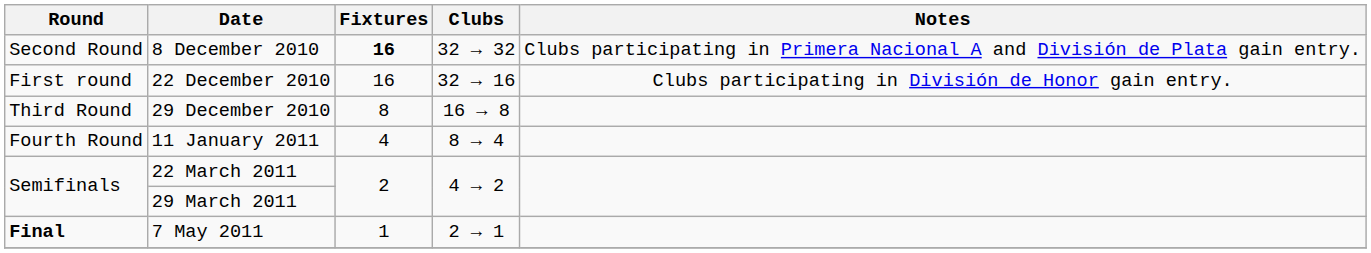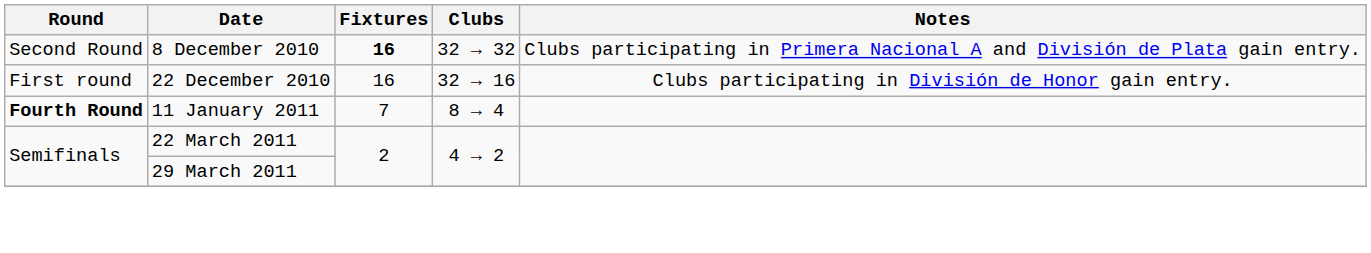 <table class="wikitable">
 <tr>
 <th>Round</th>
 <th>Date</th>
 <th>Fixtures</th>
 <th>Clubs</th>
 <th>Notes</th>
 </tr>
 <tr>
 <td>Second Round</td>
 <td>8 December 2010</td>
 <td align="center"><strong>16</strong></td>
 <td align="center">32 → 32</td>
 <td align="center">Clubs participating in <a href='#'>Primera Nacional A</a> and <a href='#'>División de Plata</a> gain entry.</td>
 </tr>
 <tr>
 <td>First round</td>
 <td>22 December 2010</td>
 <td align="center">16</td>
 <td align="center">32 → 16</td>
 <td align="center">Clubs participating in <a href='#'>División de Honor</a> gain entry.</td>
 </tr>
 <tr>
-<td>Third Round</td>
-<td>29 December 2010</td>
-<td align="center">8</td>
-<td align="center">16 → 8</td>
-<td></td>
-</tr>
-<tr>
-<td>Fourth Round</td>
+<td><strong>Fourth Round</strong></td>
 <td>11 January 2011</td>
-<td align="center">4</td>
+<td align="center">7</td>
 <td align="center">8 → 4</td>
 <td></td>
 </tr>
 <tr>
 <td rowspan="2">Semifinals</td>
 <td>22 March 2011</td>
 <td rowspan="2" align="center">2</td>
 <td rowspan="2" align="center">4 → 2</td>
 <td rowspan="2" align="center"></td>
 </tr>
 <tr>
 <td>29 March 2011</td>
 </tr>
 <tr>
-<td><strong>Final</strong></td>
-<td>7 May 2011</td>
-<td align="center">1</td>
-<td align="center">2 → 1</td>
-<td align="center"></td>
-</tr>
-<tr>
 </tr>
 </table>
